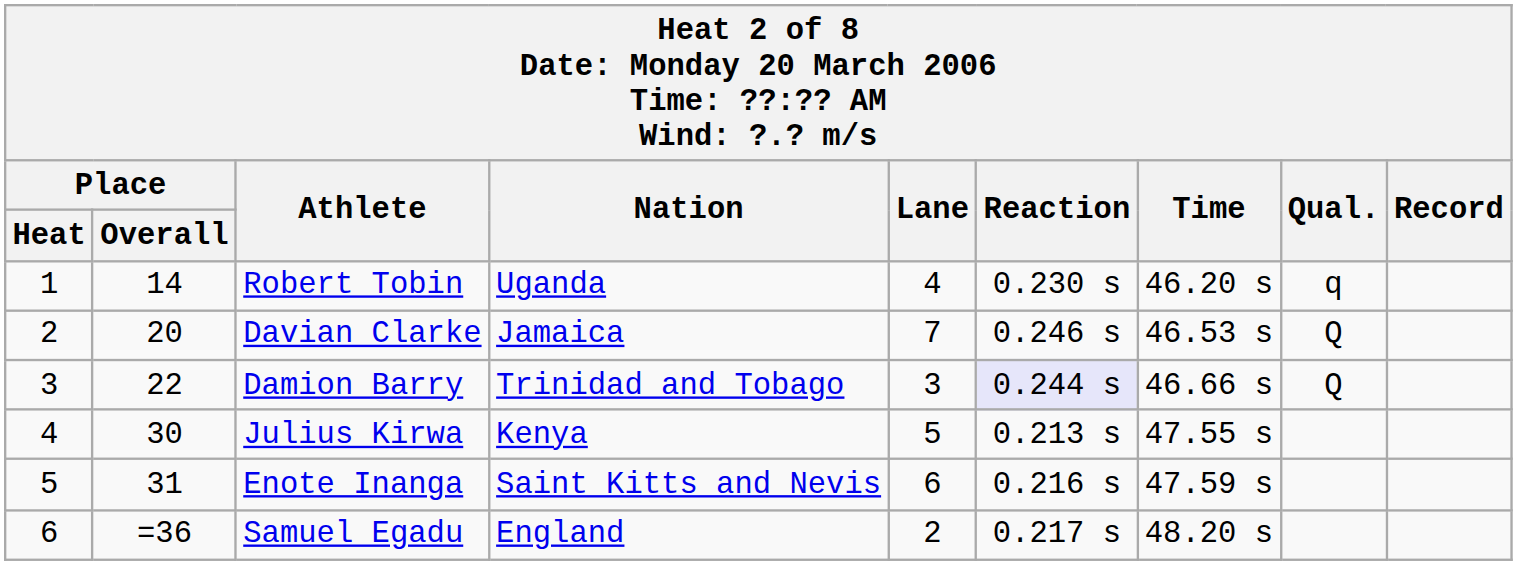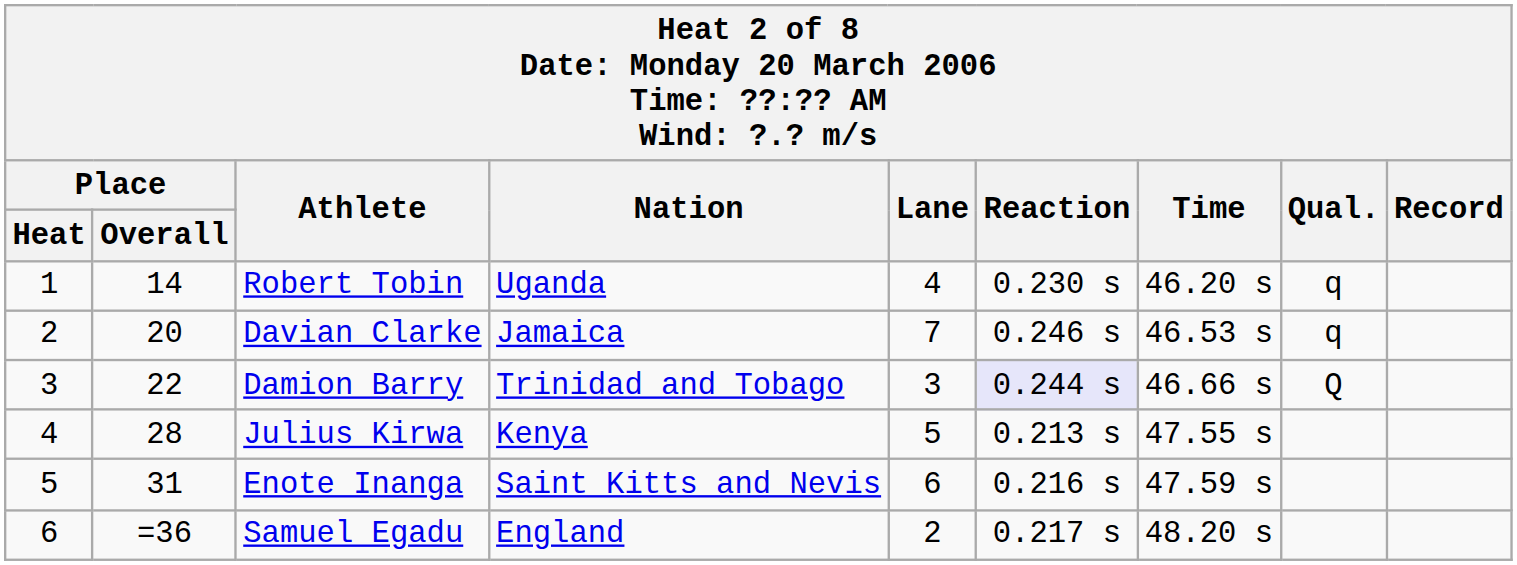 <table class="wikitable">
 <tr>
 <th colspan=9>Heat 2 of 8 <br> Date: Monday 20 March 2006 <br> Time: ??:?? AM <br> Wind: ?.? m/s</th>
 </tr>
 <tr>
 <th colspan=2>Place</th>
 <th rowspan=2>Athlete</th>
 <th rowspan=2>Nation</th>
 <th rowspan=2>Lane</th>
 <th rowspan=2>Reaction</th>
 <th rowspan=2>Time</th>
 <th rowspan=2>Qual.</th>
 <th rowspan=2>Record</th>
 </tr>
 <tr>
 <th>Heat</th>
 <th>Overall</th>
 </tr>
 <tr>
 <td align="center">1</td>
 <td align="center">14</td>
 <td align="left"><a href='#'>Robert Tobin</a></td>
 <td align="left"> <a href='#'>Uganda</a></td>
 <td align="center">4</td>
 <td align="center">0.230 s</td>
 <td align="center">46.20 s</td>
 <td align="center">q</td>
 <td align="center"></td>
 </tr>
 <tr>
 <td align="center">2</td>
 <td align="center">20</td>
 <td align="left"><a href='#'>Davian Clarke</a></td>
 <td align="left"> <a href='#'>Jamaica</a></td>
 <td align="center">7</td>
 <td align="center">0.246 s</td>
 <td align="center">46.53 s</td>
-<td align="center">Q</td>
+<td align="center">q</td>
 <td align="center"></td>
 </tr>
 <tr>
 <td align="center">3</td>
 <td align="center">22</td>
 <td align="left"><a href='#'>Damion Barry</a></td>
 <td align="left"> <a href='#'>Trinidad and Tobago</a></td>
 <td align="center">3</td>
 <td align="center" style="background: lavender;">0.244 s</td>
 <td align="center">46.66 s</td>
 <td align="center">Q</td>
 <td align="center"></td>
 </tr>
 <tr>
 <td align="center">4</td>
-<td align="center">30</td>
+<td align="center">28</td>
 <td align="left"><a href='#'>Julius Kirwa</a></td>
 <td align="left"> <a href='#'>Kenya</a></td>
 <td align="center">5</td>
 <td align="center">0.213 s</td>
 <td align="center">47.55 s</td>
 <td align="center"></td>
 <td align="center"></td>
 </tr>
 <tr>
 <td align="center">5</td>
 <td align="center">31</td>
 <td align="left"><a href='#'>Enote Inanga</a></td>
 <td align="left"> <a href='#'>Saint Kitts and Nevis</a></td>
 <td align="center">6</td>
 <td align="center">0.216 s</td>
 <td align="center">47.59 s</td>
 <td align="center"></td>
 <td align="center"></td>
 </tr>
 <tr>
 <td align="center">6</td>
 <td align="center">=36</td>
 <td align="left"><a href='#'>Samuel Egadu</a></td>
 <td align="left"> <a href='#'>England</a></td>
 <td align="center">2</td>
 <td align="center">0.217 s</td>
 <td align="center">48.20 s</td>
 <td align="center"></td>
 <td align="center"></td>
 </tr>
 </table>
